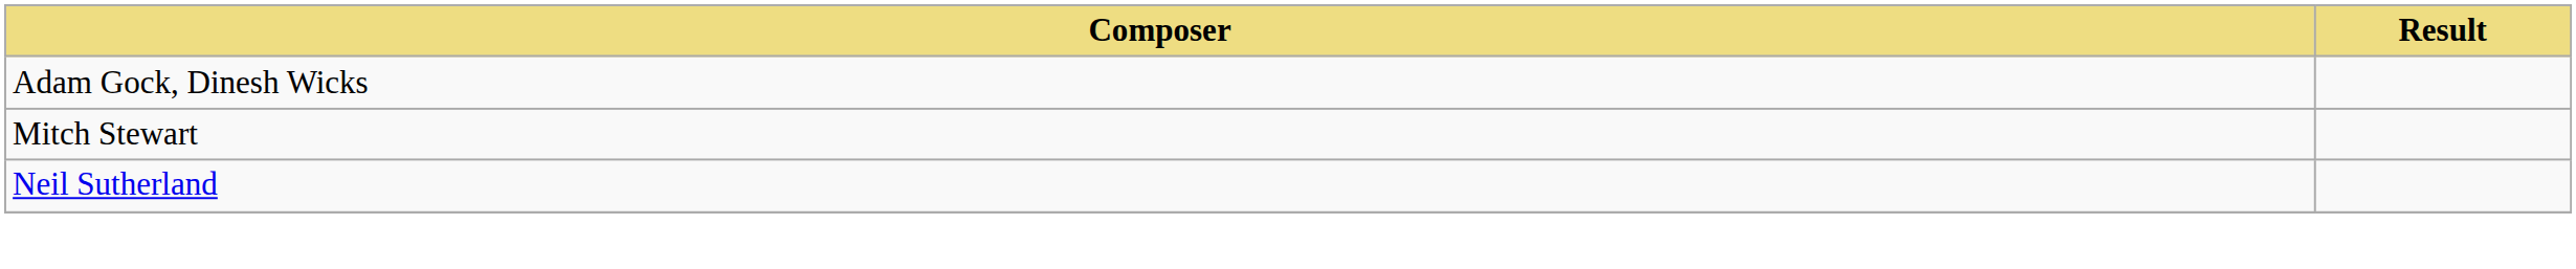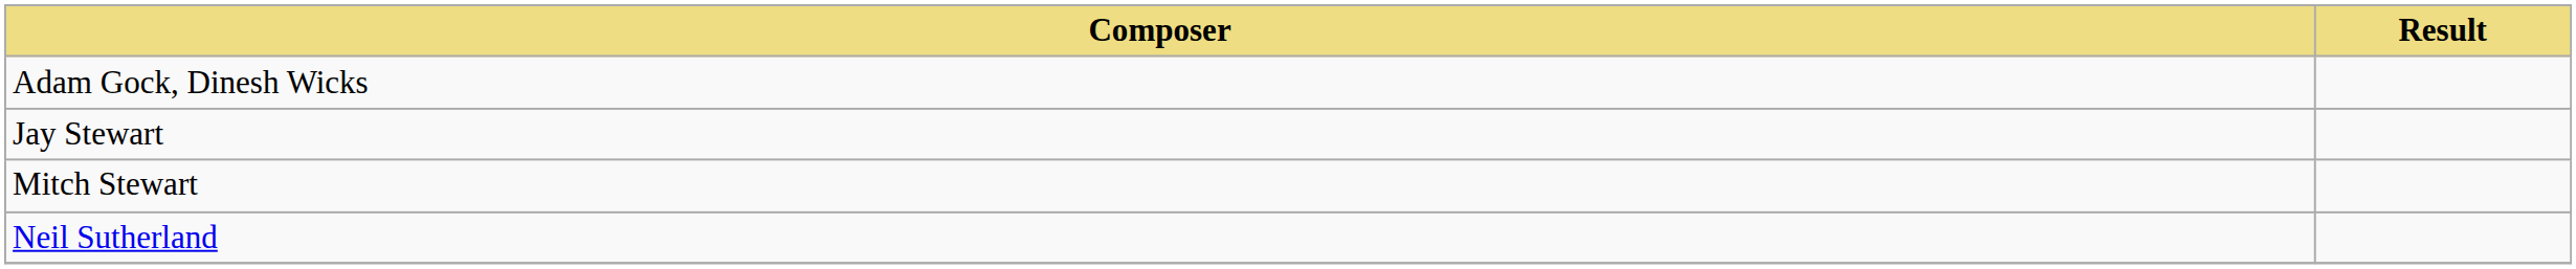 <table class="wikitable" width=100%>
 <tr>
 <th style="width:90%;background:#EEDD82;">Composer</th>
 <th style="width:10%;background:#EEDD82;">Result<br></th>
 </tr>
 <tr>
 <td>Adam Gock, Dinesh Wicks</td>
+<td></td>
+</tr>
+<tr>
+<td>Jay Stewart</td>
 <td></td>
 </tr>
 <tr>
 <td>Mitch Stewart</td>
 <td></td>
 </tr>
 <tr>
 <td><a href='#'>Neil Sutherland</a></td>
 <td></td>
 </tr>
 <tr>
 </tr>
 </table>
